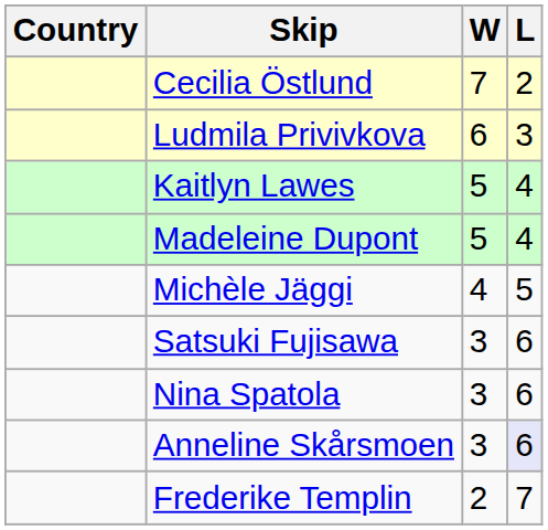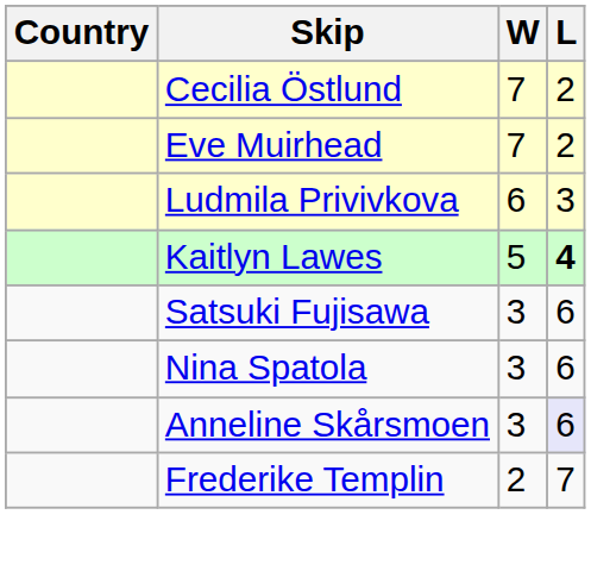 <table class="wikitable">
 <tr>
 <th>Country</th>
 <th>Skip</th>
 <th>W</th>
 <th>L</th>
 </tr>
 <tr bgcolor=#ffffcc>
 <td></td>
 <td><a href='#'>Cecilia Östlund</a></td>
 <td>7</td>
 <td>2</td>
 </tr>
 <tr bgcolor=#ffffcc>
 <td></td>
+<td><a href='#'>Eve Muirhead</a></td>
+<td>7</td>
+<td>2</td>
+</tr>
+<tr bgcolor=#ffffcc>
+<td></td>
 <td><a href='#'>Ludmila Privivkova</a></td>
 <td>6</td>
 <td>3</td>
 </tr>
 <tr bgcolor=#ccffcc>
 <td></td>
 <td><a href='#'>Kaitlyn Lawes</a></td>
 <td>5</td>
-<td>4</td>
-</tr>
-<tr bgcolor=#ccffcc>
-<td></td>
-<td><a href='#'>Madeleine Dupont</a></td>
-<td>5</td>
-<td>4</td>
-</tr>
-<tr>
-<td></td>
-<td><a href='#'>Michèle Jäggi</a></td>
-<td>4</td>
-<td>5</td>
+<td><strong>4</strong></td>
 </tr>
 <tr>
 <td></td>
 <td><a href='#'>Satsuki Fujisawa</a></td>
 <td>3</td>
 <td>6</td>
 </tr>
 <tr>
 <td></td>
 <td><a href='#'>Nina Spatola</a></td>
 <td>3</td>
 <td>6</td>
 </tr>
 <tr>
 <td></td>
 <td><a href='#'>Anneline Skårsmoen</a></td>
 <td>3</td>
 <td style="background: lavender;">6</td>
 </tr>
 <tr>
 <td></td>
 <td><a href='#'>Frederike Templin</a></td>
 <td>2</td>
 <td>7</td>
 </tr>
 </table>
